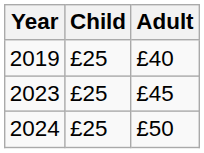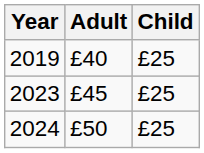 <table class="wikitable">
 <tr>
 <th>Year</th>
+<th>Adult</th>
 <th>Child</th>
-<th>Adult</th>
 </tr>
 <tr>
 <td>2019</td>
+<td>£40</td>
 <td>£25</td>
-<td>£40</td>
 </tr>
 <tr>
 <td>2023</td>
+<td>£45</td>
 <td>£25</td>
-<td>£45</td>
 </tr>
 <tr>
 <td>2024</td>
+<td>£50</td>
 <td>£25</td>
-<td>£50</td>
 </tr>
 </table>
